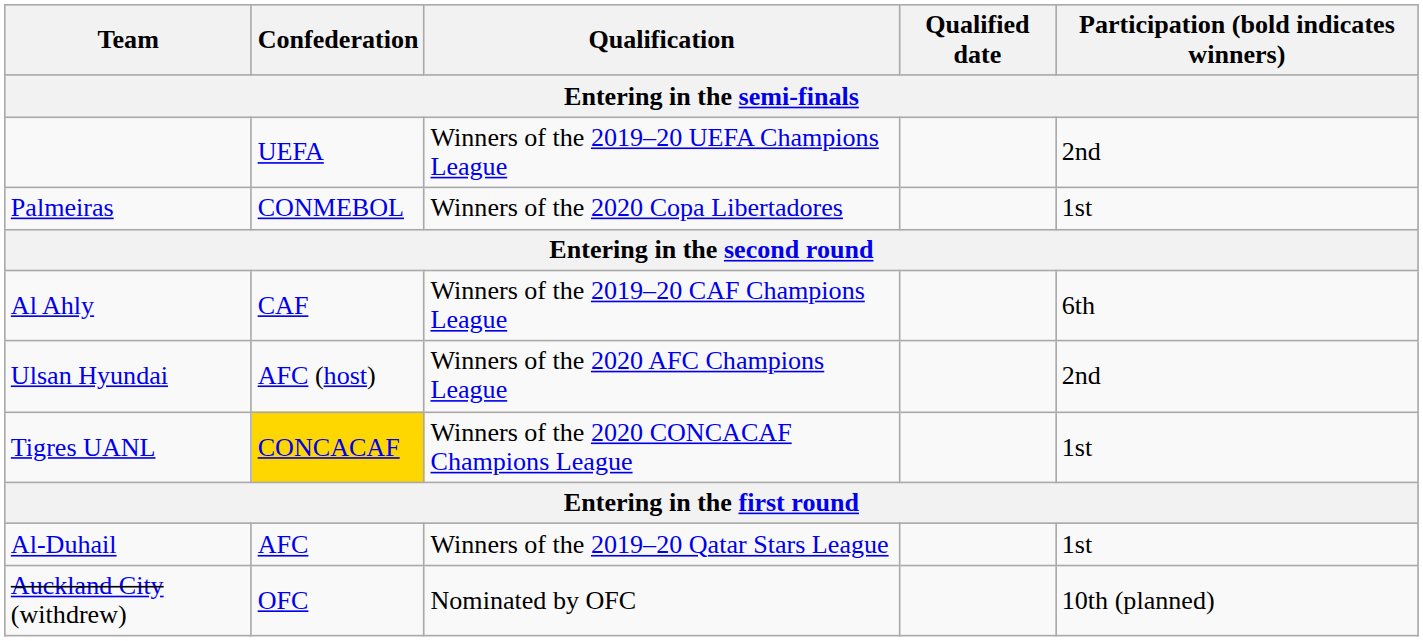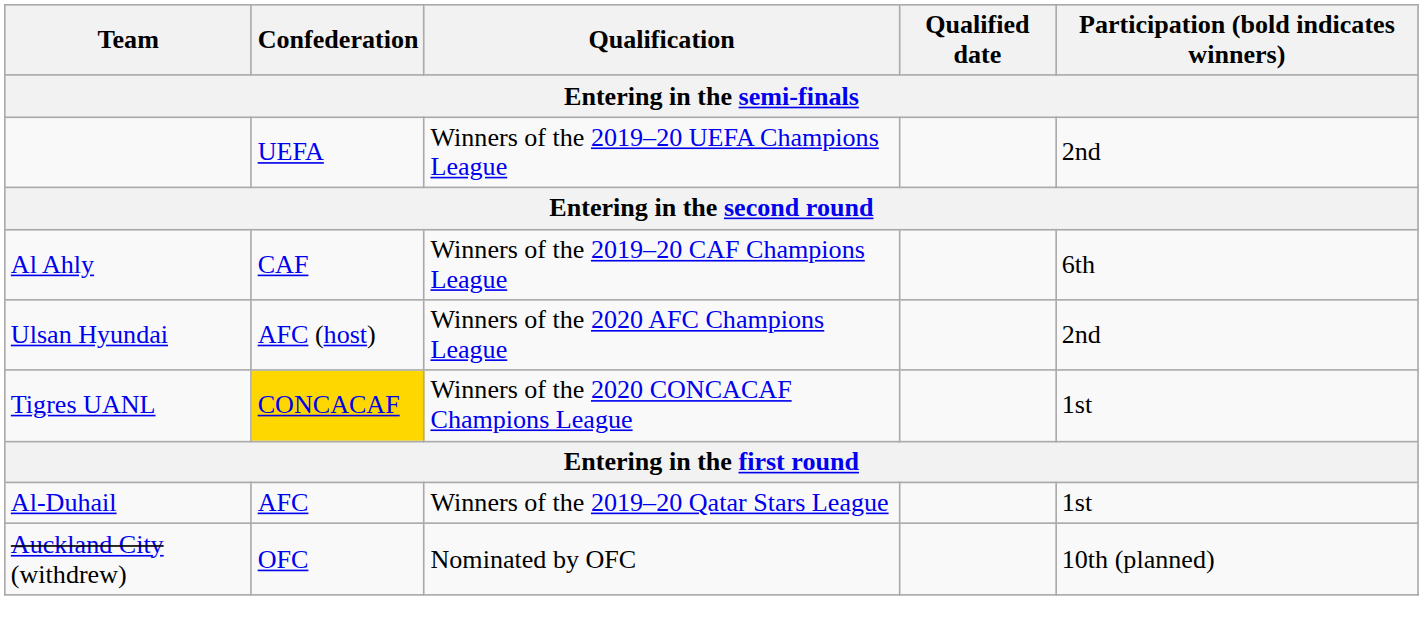 <table class="wikitable">
 <tr>
 <th>Team</th>
 <th>Confederation</th>
 <th>Qualification</th>
 <th>Qualified date</th>
 <th>Participation (bold indicates winners)</th>
 </tr>
 <tr>
 <th colspan=5>Entering in the <a href='#'>semi-finals</a></th>
 </tr>
 <tr>
 <td></td>
 <td><a href='#'>UEFA</a></td>
 <td>Winners of the <a href='#'>2019–20 UEFA Champions League</a></td>
 <td></td>
 <td>2nd </td>
-</tr>
-<tr>
-<td> <a href='#'>Palmeiras</a></td>
-<td><a href='#'>CONMEBOL</a></td>
-<td>Winners of the <a href='#'>2020 Copa Libertadores</a></td>
-<td></td>
-<td>1st</td>
 </tr>
 <tr>
 <th colspan=5>Entering in the <a href='#'>second round</a></th>
 </tr>
 <tr>
 <td> <a href='#'>Al Ahly</a></td>
 <td><a href='#'>CAF</a></td>
 <td>Winners of the <a href='#'>2019–20 CAF Champions League</a></td>
 <td></td>
 <td>6th </td>
 </tr>
 <tr>
 <td> <a href='#'>Ulsan Hyundai</a></td>
 <td><a href='#'>AFC</a> (<a href='#'>host</a>)</td>
 <td>Winners of the <a href='#'>2020 AFC Champions League</a></td>
 <td></td>
 <td>2nd </td>
 </tr>
 <tr>
 <td> <a href='#'>Tigres UANL</a></td>
 <td style="background: gold;"><a href='#'>CONCACAF</a></td>
 <td>Winners of the <a href='#'>2020 CONCACAF Champions League</a></td>
 <td></td>
 <td>1st</td>
 </tr>
 <tr>
 <th colspan=5>Entering in the <a href='#'>first round</a></th>
 </tr>
 <tr>
 <td> <a href='#'>Al-Duhail</a></td>
 <td><a href='#'>AFC</a></td>
 <td>Winners of the <a href='#'>2019–20 Qatar Stars League</a></td>
 <td></td>
 <td>1st</td>
 </tr>
 <tr>
 <td> <s><a href='#'>Auckland City</a></s> (withdrew)</td>
 <td><a href='#'>OFC</a></td>
 <td>Nominated by OFC</td>
 <td></td>
 <td>10th (planned) </td>
 </tr>
 </table>
